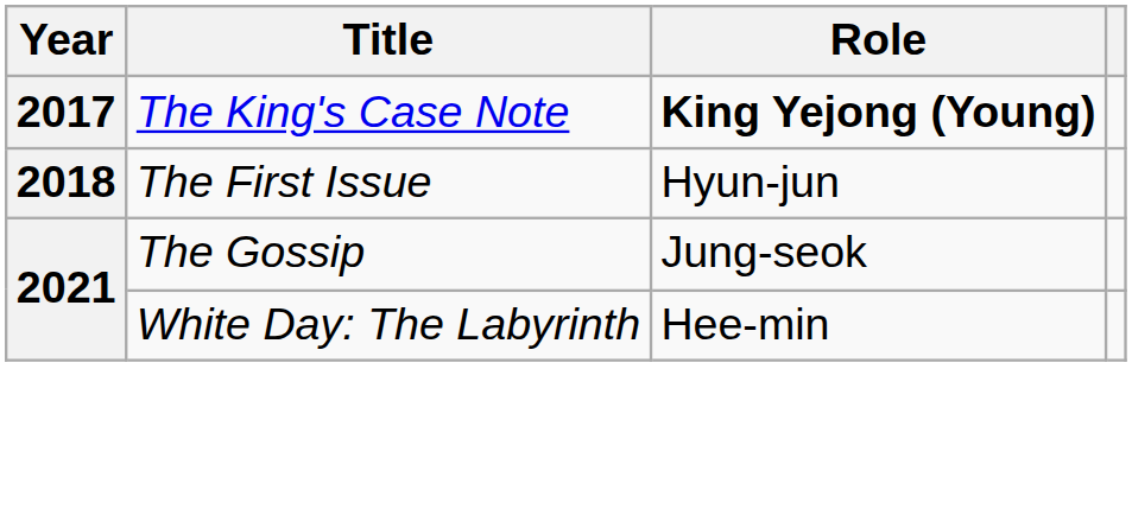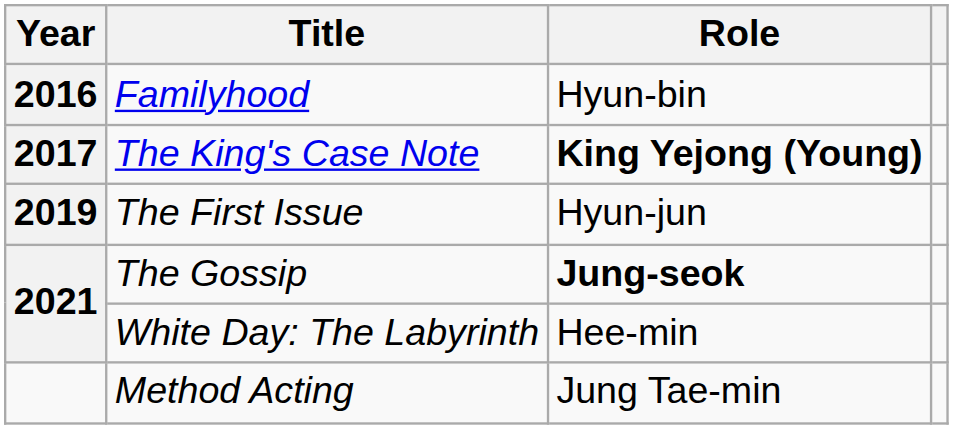 <table class="wikitable sortable plainrowheaders">
 <tr>
 <th scope="col">Year</th>
 <th scope="col">Title</th>
 <th scope="col">Role</th>
 <th scope="col" class="unsortable"></th>
 </tr>
 <tr>
+<th scope="row">2016</th>
+<td><em><a href='#'>Familyhood</a></em></td>
+<td>Hyun-bin</td>
+<td></td>
+</tr>
+<tr>
 <th scope="row">2017</th>
 <td><em><a href='#'>The King's Case Note</a></em></td>
 <td><strong>King Yejong (Young)</strong></td>
 <td></td>
 </tr>
 <tr>
-<th scope="row">2018</th>
+<th scope="row">2019</th>
 <td><em>The First Issue</em></td>
 <td>Hyun-jun</td>
 <td></td>
 </tr>
 <tr>
 <th scope="row" rowspan=2>2021</th>
 <td><em>The Gossip</em></td>
-<td>Jung-seok</td>
+<td><strong>Jung-seok</strong></td>
 <td></td>
 </tr>
 <tr>
 <td><em>White Day: The Labyrinth</em></td>
 <td>Hee-min</td>
 <td></td>
 </tr>
+<tr>
+<td></td>
+<td><em>Method Acting</em></td>
+<td>Jung Tae-min</td>
+<td></td>
+</tr>
 </table>
